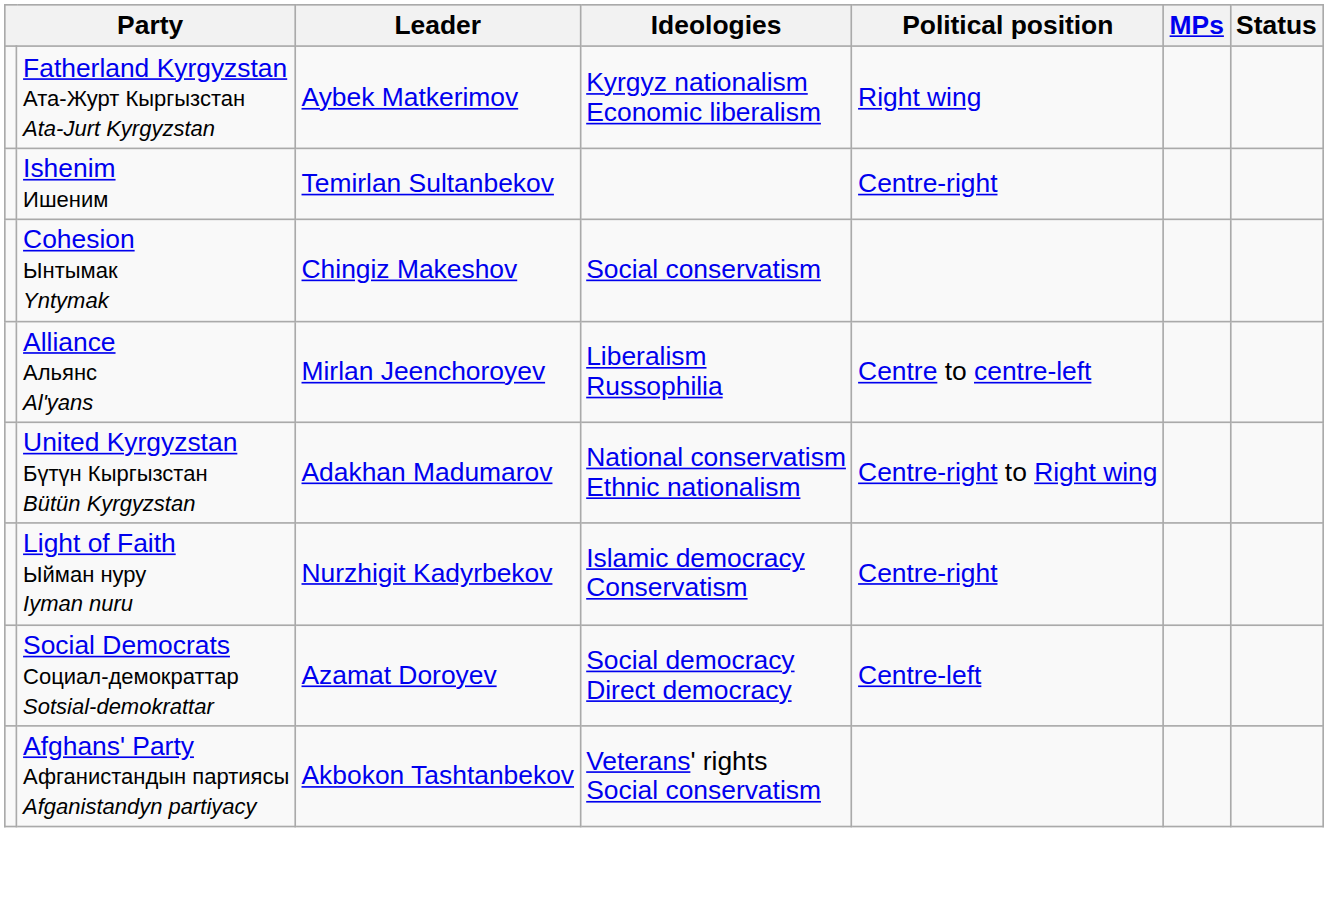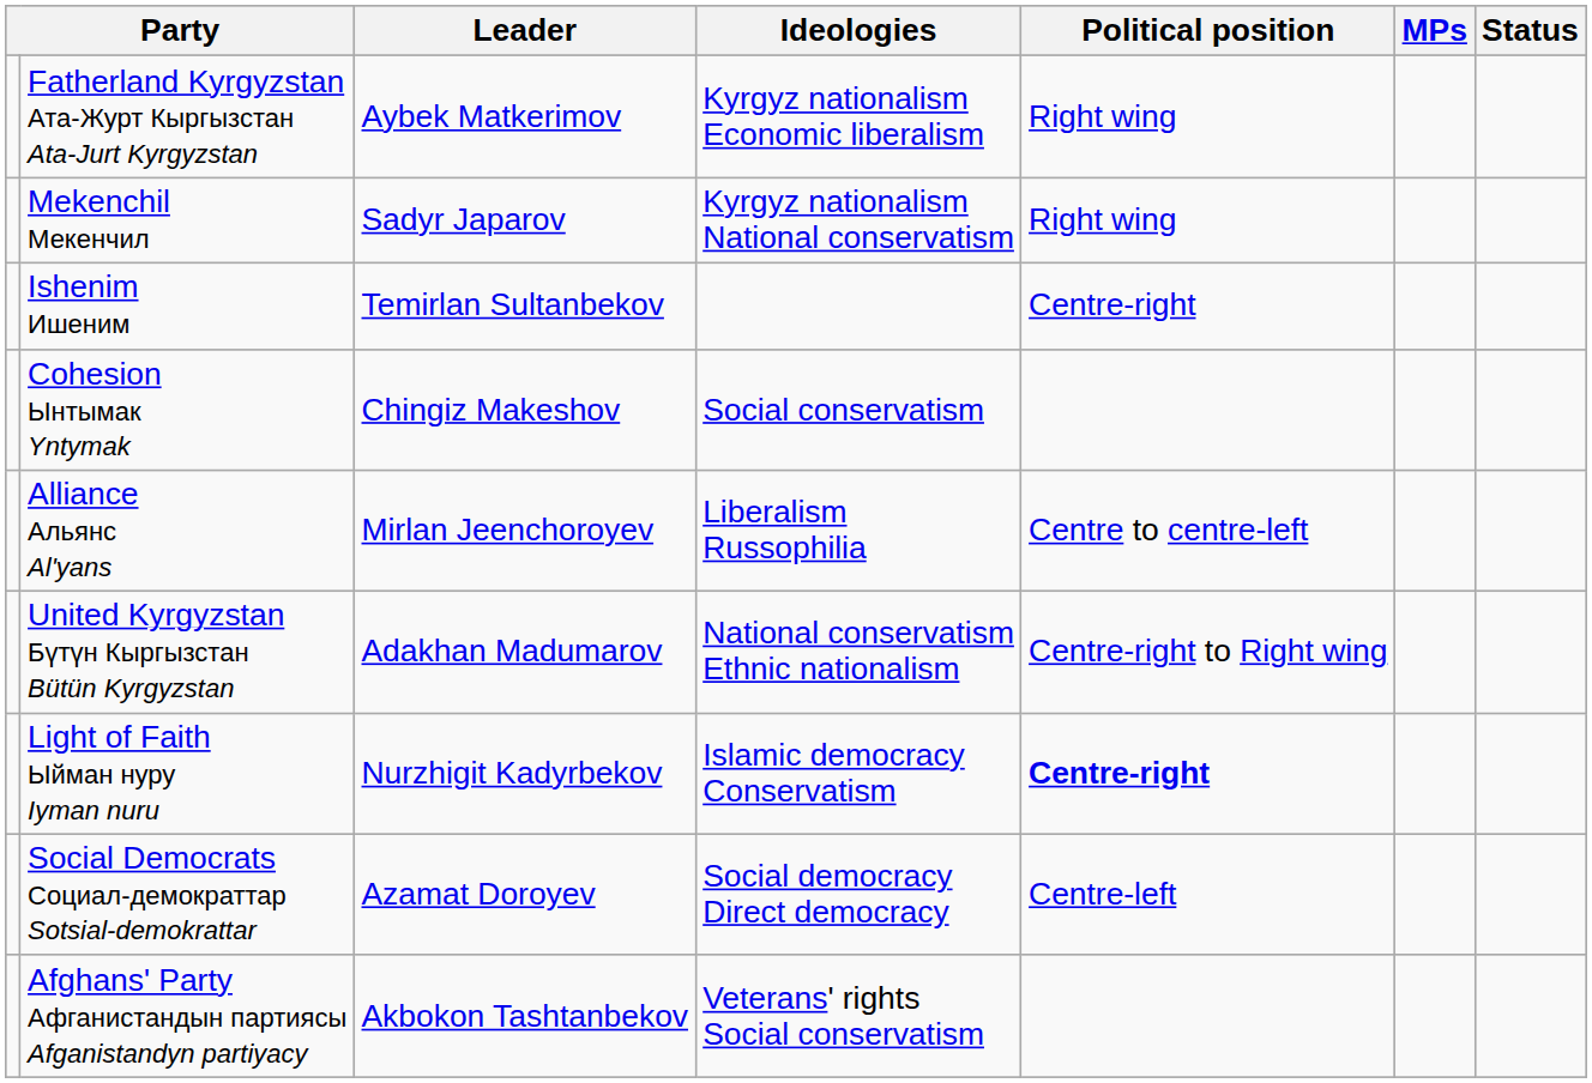 <table class="wikitable">
 <tr>
 <th colspan=2>Party</th>
 <th>Leader</th>
 <th>Ideologies</th>
 <th>Political position</th>
 <th><a href='#'>MPs</a></th>
 <th>Status</th>
 </tr>
 <tr>
 <td bgcolor=></td>
 <td><a href='#'>Fatherland Kyrgyzstan</a><br><small>Ата-Журт Кыргызстан<br><em>Ata-Jurt Kyrgyzstan</em></small></td>
 <td><a href='#'>Aybek Matkerimov</a></td>
 <td><a href='#'>Kyrgyz nationalism</a><br><a href='#'>Economic liberalism</a></td>
+<td><a href='#'>Right wing</a></td>
+<td></td>
+<td></td>
+</tr>
+<tr>
+<td bgcolor=></td>
+<td><a href='#'>Mekenchil</a><br><small>Мекенчил</small></td>
+<td><a href='#'>Sadyr Japarov</a></td>
+<td><a href='#'>Kyrgyz nationalism</a><br><a href='#'>National conservatism</a></td>
 <td><a href='#'>Right wing</a></td>
 <td></td>
 <td></td>
 </tr>
 <tr>
 <td bgcolor=></td>
 <td><a href='#'>Ishenim</a><br><small>Ишеним</small></td>
 <td><a href='#'>Temirlan Sultanbekov</a></td>
 <td></td>
 <td><a href='#'>Centre-right</a></td>
 <td></td>
 <td></td>
 </tr>
 <tr>
 <td bgcolor=></td>
 <td><a href='#'>Cohesion</a><br><small>Ынтымак<br><em>Yntymak</em></small></td>
 <td><a href='#'>Chingiz Makeshov</a></td>
 <td><a href='#'>Social conservatism</a></td>
 <td></td>
 <td></td>
 <td></td>
 </tr>
 <tr>
 <td bgcolor=></td>
 <td><a href='#'>Alliance</a><br><small>Альянс<br><em>Al'yans</em></small></td>
 <td><a href='#'>Mirlan Jeenchoroyev</a></td>
 <td><a href='#'>Liberalism</a><br><a href='#'>Russophilia</a></td>
 <td><a href='#'>Centre</a> to <a href='#'>centre-left</a></td>
 <td></td>
 <td></td>
 </tr>
 <tr>
 <td bgcolor=></td>
 <td><a href='#'>United Kyrgyzstan</a><br><small>Бүтүн Кыргызстан<br><em>Bütün Kyrgyzstan</em></small></td>
 <td><a href='#'>Adakhan Madumarov</a></td>
 <td><a href='#'>National conservatism</a><br><a href='#'>Ethnic nationalism</a></td>
 <td><a href='#'>Centre-right</a> to <a href='#'>Right wing</a></td>
 <td></td>
 <td></td>
 </tr>
 <tr>
 <td bgcolor=></td>
 <td><a href='#'>Light of Faith</a><br><small>Ыйман нуру<br><em>Iyman nuru</em></small></td>
 <td><a href='#'>Nurzhigit Kadyrbekov</a></td>
 <td><a href='#'>Islamic democracy</a><br><a href='#'>Conservatism</a></td>
-<td><a href='#'>Centre-right</a></td>
+<td><strong><a href='#'>Centre-right</a></strong></td>
 <td></td>
 <td></td>
 </tr>
 <tr>
 <td bgcolor=></td>
 <td><a href='#'>Social Democrats</a><br><small>Социал-демократтар<br><em>Sotsial-demokrattar</em></small></td>
 <td><a href='#'>Azamat Doroyev</a></td>
 <td><a href='#'>Social democracy</a><br><a href='#'>Direct democracy</a></td>
 <td><a href='#'>Centre-left</a></td>
 <td></td>
 <td></td>
 </tr>
 <tr>
 <td bgcolor=></td>
 <td><a href='#'>Afghans' Party</a><br><small>Афганистандын партиясы<br><em>Afganistandyn partiyacy</em></small></td>
 <td><a href='#'>Akbokon Tashtanbekov</a></td>
 <td><a href='#'>Veterans</a>' rights<br><a href='#'>Social conservatism</a></td>
 <td></td>
 <td></td>
 <td></td>
 </tr>
 </table>
